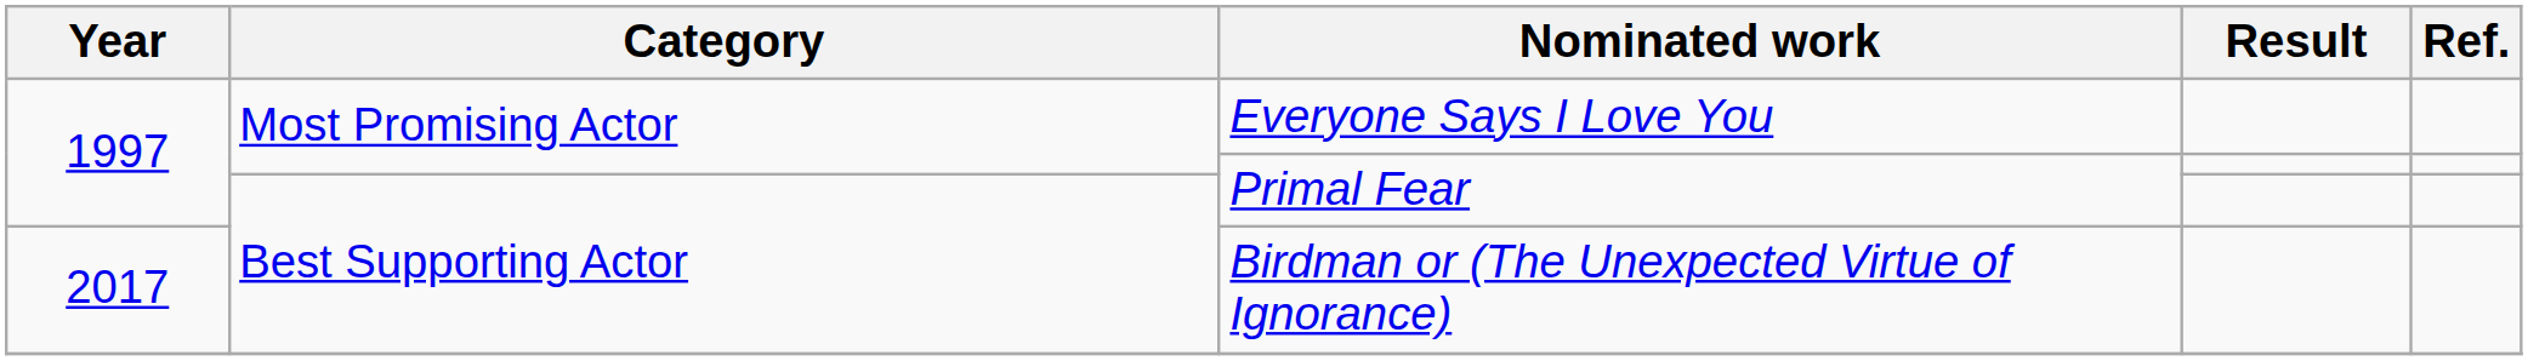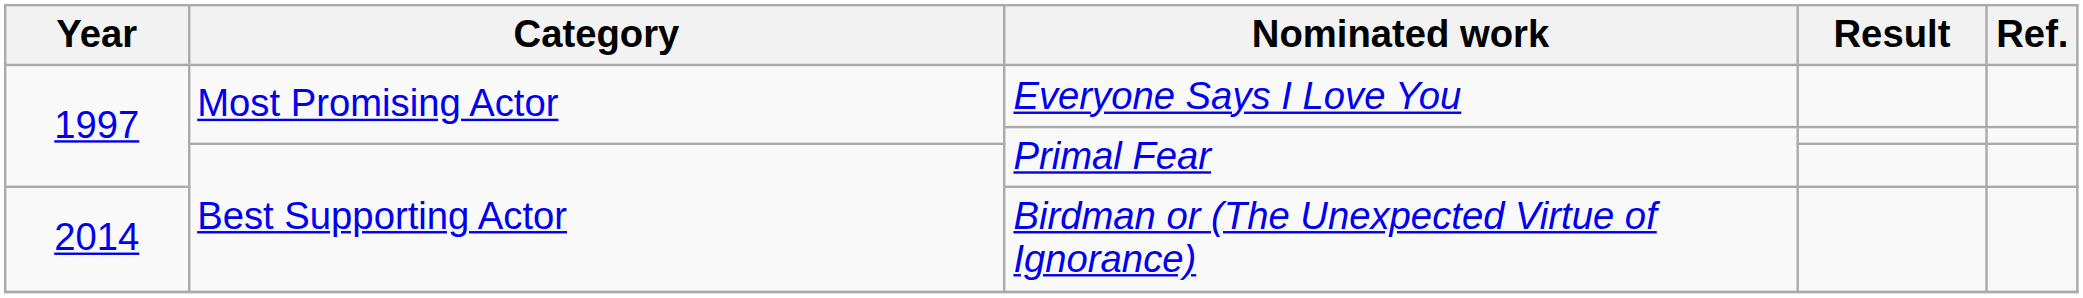 <table class=wikitable>
 <tr>
 <th scope="col" style="width:5em;">Year</th>
 <th scope="col" style="width:26em;">Category</th>
 <th scope="col" style="width:25em;">Nominated work</th>
 <th scope="col" style="width:5em;">Result</th>
 <th>Ref.</th>
 </tr>
 <tr>
 <td style="text-align:center;", rowspan="3"><a href='#'>1997</a></td>
 <td rowspan="2"><a href='#'>Most Promising Actor</a></td>
 <td><em><a href='#'>Everyone Says I Love You</a></em></td>
 <td></td>
 <td></td>
 </tr>
 <tr>
 <td rowspan="2"><em><a href='#'>Primal Fear</a></em></td>
 <td></td>
 <td></td>
 </tr>
 <tr>
 <td rowspan="2"><a href='#'>Best Supporting Actor</a></td>
 <td></td>
 <td></td>
 </tr>
 <tr>
-<td style="text-align:center;"><a href='#'>2017</a></td>
+<td style="text-align:center;"><a href='#'>2014</a></td>
 <td><em><a href='#'>Birdman or (The Unexpected Virtue of Ignorance)</a></em></td>
 <td></td>
 <td></td>
 </tr>
 <tr>
 </tr>
 </table>
